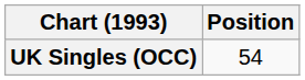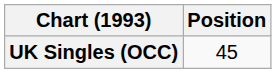 <table class="wikitable plainrowheaders" style="text-align:center">
 <tr>
 <th>Chart (1993)</th>
 <th>Position</th>
 </tr>
 <tr>
 <th scope="row">UK Singles (OCC)</th>
-<td>54</td>
+<td>45</td>
 </tr>
 </table>
